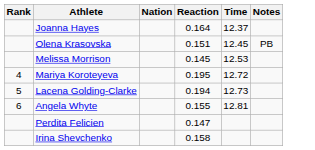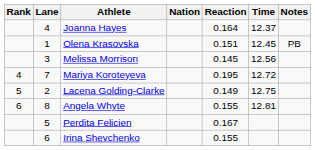 <table class="wikitable sortable" style="text-align:center">
 <tr>
 <th>Rank</th>
+<th>Lane</th>
 <th>Athlete</th>
 <th>Nation</th>
 <th>Reaction</th>
 <th>Time</th>
 <th>Notes</th>
 </tr>
 <tr>
 <td></td>
+<td>4</td>
 <td align=left><a href='#'>Joanna Hayes</a></td>
 <td align=left></td>
 <td>0.164</td>
 <td>12.37</td>
 <td></td>
 </tr>
 <tr>
 <td></td>
+<td>1</td>
 <td align=left><a href='#'>Olena Krasovska</a></td>
 <td align=left></td>
 <td>0.151</td>
 <td>12.45</td>
 <td>PB</td>
 </tr>
 <tr>
 <td></td>
+<td>3</td>
 <td align=left><a href='#'>Melissa Morrison</a></td>
 <td align=left></td>
 <td>0.145</td>
-<td>12.53</td>
+<td>12.56</td>
 <td></td>
 </tr>
 <tr>
 <td>4</td>
+<td>7</td>
 <td align=left><a href='#'>Mariya Koroteyeva</a></td>
 <td align=left></td>
 <td>0.195</td>
 <td>12.72</td>
 <td></td>
 </tr>
 <tr>
 <td>5</td>
+<td>2</td>
 <td align=left><a href='#'>Lacena Golding-Clarke</a></td>
 <td align=left></td>
-<td>0.194</td>
-<td>12.73</td>
+<td>0.149</td>
+<td>12.75</td>
 <td></td>
 </tr>
 <tr>
 <td>6</td>
+<td>8</td>
 <td align=left><a href='#'>Angela Whyte</a></td>
 <td align=left></td>
 <td>0.155</td>
 <td>12.81</td>
 <td></td>
 </tr>
 <tr>
 <td></td>
+<td>5</td>
 <td align=left><a href='#'>Perdita Felicien</a></td>
 <td align=left></td>
-<td>0.147</td>
+<td>0.167</td>
 <td></td>
 <td></td>
 </tr>
 <tr>
 <td></td>
+<td>6</td>
 <td align=left><a href='#'>Irina Shevchenko</a></td>
 <td align=left></td>
-<td>0.158</td>
+<td>0.155</td>
 <td></td>
 <td></td>
 </tr>
 </table>
